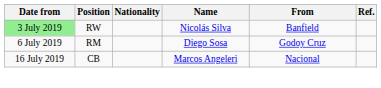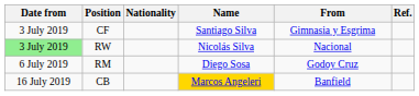 <table class="wikitable" style="text-align:center; font-size:90%; ">
 <tr>
 <th style="background:#; color:#; width:100px;">Date from</th>
 <th style="background:#; color:#; width:50px;">Position</th>
 <th style="background:#; color:#; width:50px;">Nationality</th>
 <th style="background:#; color:#; width:125px;">Name</th>
 <th style="background:#; color:#; width:155px;">From</th>
 <th style="background:#; color:#; width:25px;">Ref.</th>
 </tr>
 <tr>
+<td>3 July 2019</td>
+<td>CF</td>
+<td></td>
+<td><a href='#'>Santiago Silva</a></td>
+<td> <a href='#'>Gimnasia y Esgrima</a></td>
+<td></td>
+</tr>
+<tr>
 <td style="background: lightgreen;">3 July 2019</td>
 <td>RW</td>
 <td></td>
 <td><a href='#'>Nicolás Silva</a></td>
-<td> <a href='#'>Banfield</a></td>
+<td> <a href='#'>Nacional</a></td>
 <td></td>
 </tr>
 <tr>
 <td>6 July 2019</td>
 <td>RM</td>
 <td></td>
 <td><a href='#'>Diego Sosa</a></td>
 <td> <a href='#'>Godoy Cruz</a></td>
 <td></td>
 </tr>
 <tr>
 <td>16 July 2019</td>
 <td>CB</td>
 <td></td>
-<td><a href='#'>Marcos Angeleri</a></td>
-<td> <a href='#'>Nacional</a></td>
+<td style="background: gold;"><a href='#'>Marcos Angeleri</a></td>
+<td> <a href='#'>Banfield</a></td>
 <td></td>
 </tr>
 </table>
